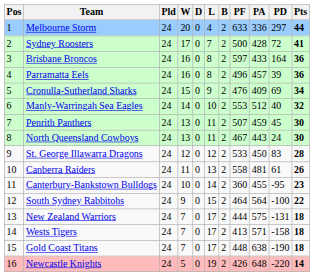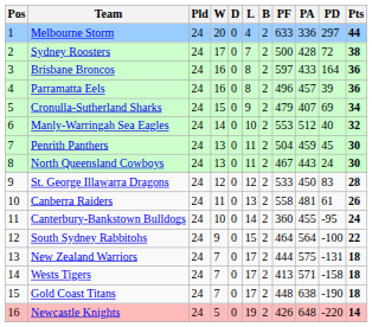 <table class="wikitable">
 <tr>
 <th>Pos</th>
 <th>Team</th>
 <th>Pld</th>
 <th>W</th>
 <th>D</th>
 <th>L</th>
 <th>B</th>
 <th>PF</th>
 <th>PA</th>
 <th>PD</th>
 <th>Pts</th>
 </tr>
 <tr>
 <td style="background: #99ccff;">1</td>
 <td style="background: #99ccff;"> <a href='#'>Melbourne Storm</a></td>
 <td style="background: #99ccff;">24</td>
 <td style="background: #99ccff;">20</td>
 <td style="background: #99ccff;">0</td>
 <td style="background: #99ccff;">4</td>
 <td style="background: #99ccff;">2</td>
 <td style="background: #99ccff;">633</td>
 <td style="background: #99ccff;">336</td>
 <td style="background: #99ccff;">297</td>
 <td style="background: #99ccff;"><strong>44</strong></td>
 </tr>
 <tr>
 <td style="background: #ccffcc;">2</td>
 <td style="background: #ccffcc;"> <a href='#'>Sydney Roosters</a></td>
 <td style="background: #ccffcc;">24</td>
 <td style="background: #ccffcc;">17</td>
 <td style="background: #ccffcc;">0</td>
 <td style="background: #ccffcc;">7</td>
 <td style="background: #ccffcc;">2</td>
 <td style="background: #ccffcc;">500</td>
 <td style="background: #ccffcc;">428</td>
 <td style="background: #ccffcc;">72</td>
-<td style="background: #ccffcc;"><strong>41</strong></td>
+<td style="background: #ccffcc;"><strong>38</strong></td>
 </tr>
 <tr>
 <td style="background: #ccffcc;">3</td>
 <td style="background: #ccffcc;"> <a href='#'>Brisbane Broncos</a></td>
 <td style="background: #ccffcc;">24</td>
 <td style="background: #ccffcc;">16</td>
 <td style="background: #ccffcc;">0</td>
 <td style="background: #ccffcc;">8</td>
 <td style="background: #ccffcc;">2</td>
 <td style="background: #ccffcc;">597</td>
 <td style="background: #ccffcc;">433</td>
 <td style="background: #ccffcc;">164</td>
 <td style="background: #ccffcc;"><strong>36</strong></td>
 </tr>
 <tr>
 <td style="background: #ccffcc;">4</td>
 <td style="background: #ccffcc;"> <a href='#'>Parramatta Eels</a></td>
 <td style="background: #ccffcc;">24</td>
 <td style="background: #ccffcc;">16</td>
 <td style="background: #ccffcc;">0</td>
 <td style="background: #ccffcc;">8</td>
 <td style="background: #ccffcc;">2</td>
 <td style="background: #ccffcc;">496</td>
 <td style="background: #ccffcc;">457</td>
 <td style="background: #ccffcc;">39</td>
 <td style="background: #ccffcc;"><strong>36</strong></td>
 </tr>
 <tr>
 <td style="background: #ccffcc;">5</td>
 <td style="background: #ccffcc;"> <a href='#'>Cronulla-Sutherland Sharks</a></td>
 <td style="background: #ccffcc;">24</td>
 <td style="background: #ccffcc;">15</td>
 <td style="background: #ccffcc;">0</td>
 <td style="background: #ccffcc;">9</td>
 <td style="background: #ccffcc;">2</td>
-<td style="background: #ccffcc;">476</td>
-<td style="background: #ccffcc;">409</td>
+<td style="background: #ccffcc;">479</td>
+<td style="background: #ccffcc;">407</td>
 <td style="background: #ccffcc;">69</td>
 <td style="background: #ccffcc;"><strong>34</strong></td>
 </tr>
 <tr>
 <td style="background: #ccffcc;">6</td>
 <td style="background: #ccffcc;"> <a href='#'>Manly-Warringah Sea Eagles</a></td>
 <td style="background: #ccffcc;">24</td>
 <td style="background: #ccffcc;">14</td>
 <td style="background: #ccffcc;">0</td>
 <td style="background: #ccffcc;">10</td>
 <td style="background: #ccffcc;">2</td>
 <td style="background: #ccffcc;">553</td>
 <td style="background: #ccffcc;">512</td>
 <td style="background: #ccffcc;">40</td>
 <td style="background: #ccffcc;"><strong>32</strong></td>
 </tr>
 <tr>
 <td style="background: #ccffcc;">7</td>
 <td style="background: #ccffcc;"> <a href='#'>Penrith Panthers</a></td>
 <td style="background: #ccffcc;">24</td>
 <td style="background: #ccffcc;">13</td>
 <td style="background: #ccffcc;">0</td>
 <td style="background: #ccffcc;">11</td>
 <td style="background: #ccffcc;">2</td>
-<td style="background: #ccffcc;">507</td>
+<td style="background: #ccffcc;">504</td>
 <td style="background: #ccffcc;">459</td>
 <td style="background: #ccffcc;">45</td>
 <td style="background: #ccffcc;"><strong>30</strong></td>
 </tr>
 <tr>
 <td style="background: #ccffcc;">8</td>
 <td style="background: #ccffcc;"> <a href='#'>North Queensland Cowboys</a></td>
 <td style="background: #ccffcc;">24</td>
 <td style="background: #ccffcc;">13</td>
 <td style="background: #ccffcc;">0</td>
 <td style="background: #ccffcc;">11</td>
 <td style="background: #ccffcc;">2</td>
 <td style="background: #ccffcc;">467</td>
 <td style="background: #ccffcc;">443</td>
 <td style="background: #ccffcc;">24</td>
 <td style="background: #ccffcc;"><strong>30</strong></td>
 </tr>
 <tr>
 <td>9</td>
 <td> <a href='#'>St. George Illawarra Dragons</a></td>
 <td>24</td>
 <td>12</td>
 <td>0</td>
 <td>12</td>
 <td>2</td>
 <td>533</td>
 <td>450</td>
 <td>83</td>
 <td><strong>28</strong></td>
 </tr>
 <tr>
 <td>10</td>
 <td> <a href='#'>Canberra Raiders</a></td>
 <td>24</td>
 <td>11</td>
 <td>0</td>
 <td>13</td>
 <td>2</td>
 <td>558</td>
 <td>481</td>
 <td>61</td>
 <td><strong>26</strong></td>
 </tr>
 <tr>
 <td>11</td>
 <td> <a href='#'>Canterbury-Bankstown Bulldogs</a></td>
 <td>24</td>
 <td>10</td>
 <td>0</td>
 <td>14</td>
 <td>2</td>
 <td>360</td>
 <td>455</td>
 <td>-95</td>
-<td><strong>23</strong></td>
+<td><strong>24</strong></td>
 </tr>
 <tr>
 <td>12</td>
 <td> <a href='#'>South Sydney Rabbitohs</a></td>
 <td>24</td>
 <td>9</td>
 <td>0</td>
 <td>15</td>
 <td>2</td>
 <td>464</td>
 <td>564</td>
 <td>-100</td>
 <td><strong>22</strong></td>
 </tr>
 <tr>
 <td>13</td>
 <td> <a href='#'>New Zealand Warriors</a></td>
 <td>24</td>
 <td>7</td>
 <td>0</td>
 <td>17</td>
 <td>2</td>
 <td>444</td>
 <td>575</td>
 <td>-131</td>
 <td><strong>18</strong></td>
 </tr>
 <tr>
 <td>14</td>
 <td> <a href='#'>Wests Tigers</a></td>
 <td>24</td>
 <td>7</td>
 <td>0</td>
 <td>17</td>
 <td>2</td>
 <td>413</td>
 <td>571</td>
 <td>-158</td>
 <td><strong>18</strong></td>
 </tr>
 <tr>
 <td>15</td>
 <td> <a href='#'>Gold Coast Titans</a></td>
 <td>24</td>
 <td>7</td>
 <td>0</td>
 <td>17</td>
 <td>2</td>
 <td>448</td>
 <td>638</td>
 <td>-190</td>
 <td><strong>18</strong></td>
 </tr>
 <tr>
 <td style="background: #ffbbbb;">16</td>
 <td style="background: #ffbbbb;"> <a href='#'>Newcastle Knights</a></td>
 <td style="background: #ffbbbb;">24</td>
 <td style="background: #ffbbbb;">5</td>
 <td style="background: #ffbbbb;">0</td>
 <td style="background: #ffbbbb;">19</td>
 <td style="background: #ffbbbb;">2</td>
 <td style="background: #ffbbbb;">426</td>
 <td style="background: #ffbbbb;">648</td>
 <td style="background: #ffbbbb;">-220</td>
 <td style="background: #ffbbbb;"><strong>14</strong></td>
 </tr>
 </table>
